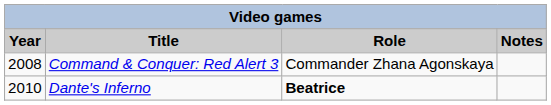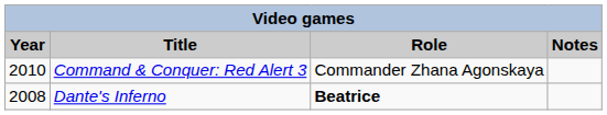 <table class="wikitable" style="font-size:90%">
 <tr>
 <th colspan="4" style="background:#B0C4DE;">Video games</th>
 </tr>
 <tr style="text-align:center;">
 <th style="background:#ccc;">Year</th>
 <th style="background:#ccc;">Title</th>
 <th style="background:#ccc;">Role</th>
 <th style="background:#ccc;">Notes</th>
 </tr>
 <tr>
-<td>2008</td>
+<td>2010</td>
 <td><em><a href='#'>Command & Conquer: Red Alert 3</a></em></td>
 <td>Commander Zhana Agonskaya</td>
 <td></td>
 </tr>
 <tr>
-<td>2010</td>
+<td>2008</td>
 <td><em><a href='#'>Dante's Inferno</a></em></td>
 <td><strong>Beatrice</strong></td>
 <td></td>
 </tr>
 </table>
